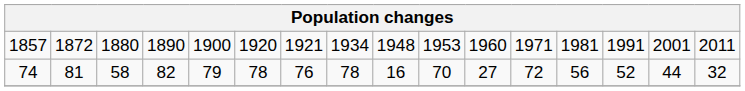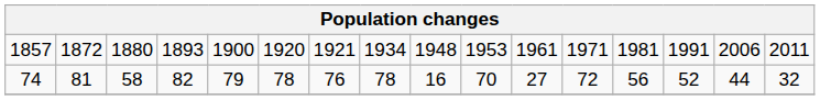 <table class="wikitable" style="margin: 0.5em auto; text-align: center;">
 <tr>
 <th colspan="16">Population changes </th>
 </tr>
 <tr>
 <td>1857</td>
 <td>1872</td>
 <td>1880</td>
-<td>1890</td>
+<td>1893</td>
 <td>1900</td>
 <td>1920</td>
 <td>1921</td>
 <td>1934</td>
 <td>1948</td>
 <td>1953</td>
-<td>1960</td>
+<td>1961</td>
 <td>1971</td>
 <td>1981</td>
 <td>1991</td>
-<td>2001</td>
+<td>2006</td>
 <td>2011</td>
 </tr>
 <tr>
 <td>74</td>
 <td>81</td>
 <td>58</td>
 <td>82</td>
 <td>79</td>
 <td>78</td>
 <td>76</td>
 <td>78</td>
 <td>16</td>
 <td>70</td>
 <td>27</td>
 <td>72</td>
 <td>56</td>
 <td>52</td>
 <td>44</td>
 <td>32</td>
 </tr>
 <tr>
 </tr>
 </table>
